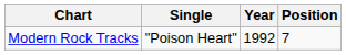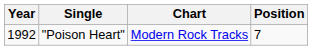 <table class="wikitable">
 <tr>
+<th>Year</th>
+<th>Single</th>
 <th>Chart</th>
-<th>Single</th>
-<th>Year</th>
 <th>Position</th>
 </tr>
 <tr>
+<td>1992</td>
+<td>"Poison Heart"</td>
 <td><a href='#'>Modern Rock Tracks</a></td>
-<td>"Poison Heart"</td>
-<td>1992</td>
 <td>7</td>
 </tr>
 </table>
